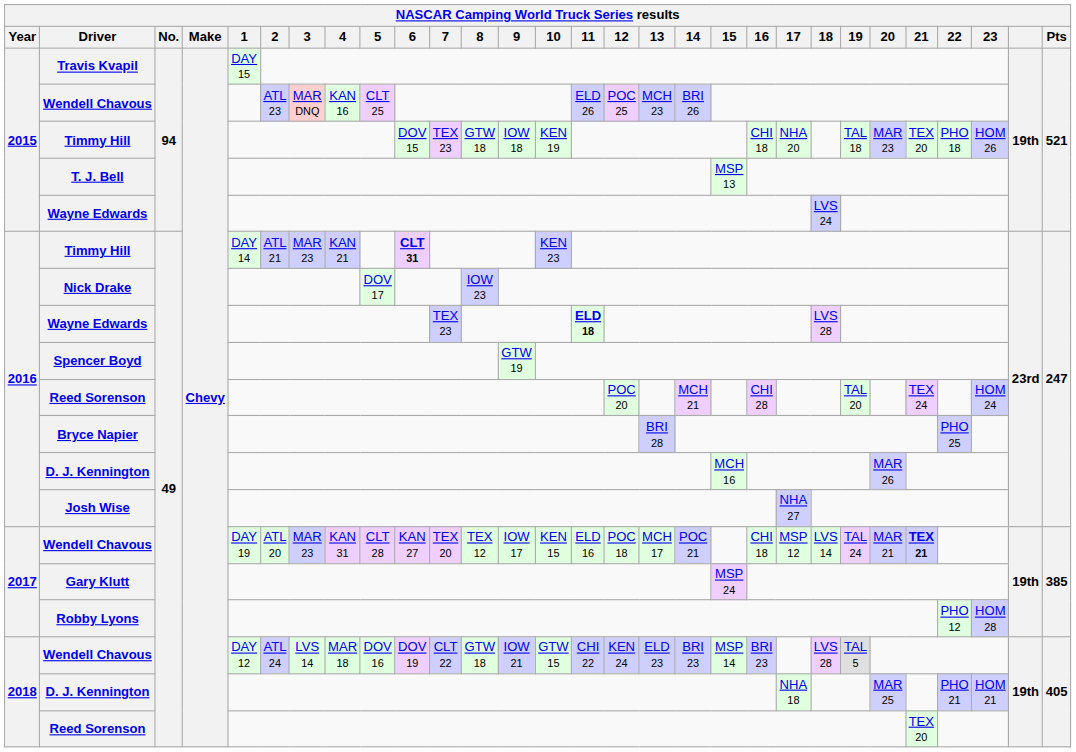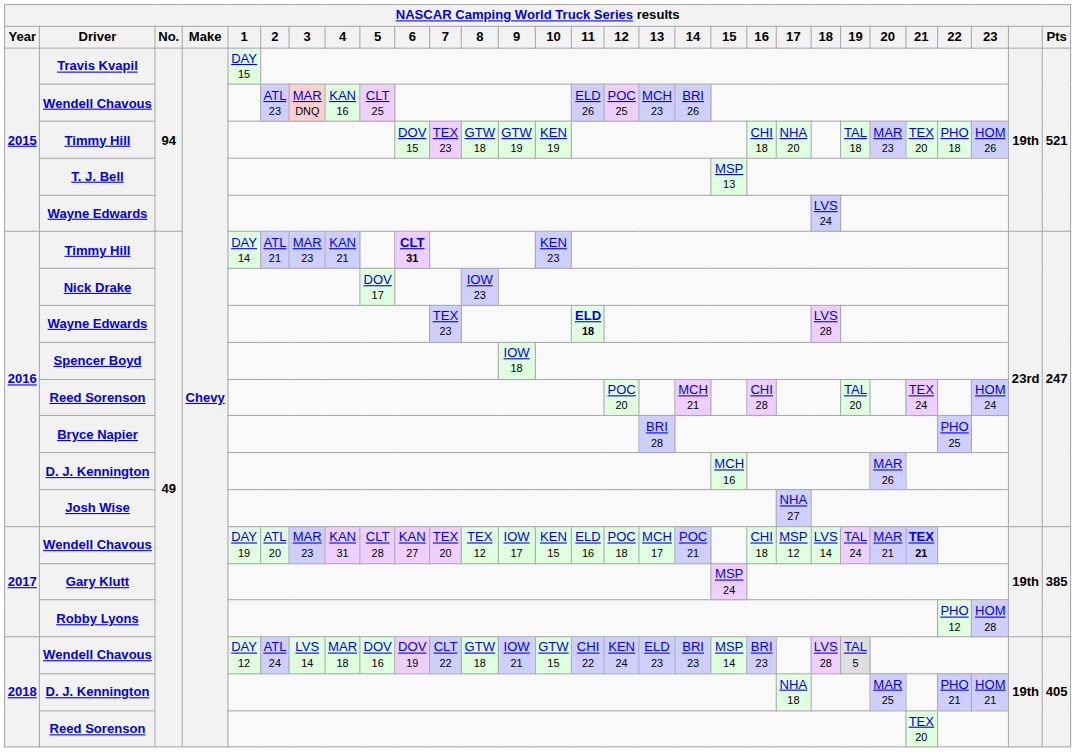 <table class="wikitable" style="text-align:center; font-size:75%">
 <tr>
 <th colspan=45><a href='#'>NASCAR Camping World Truck Series</a> results</th>
 </tr>
 <tr>
 <th>Year</th>
 <th>Driver</th>
 <th>No.</th>
 <th>Make</th>
 <th>1</th>
 <th>2</th>
 <th>3</th>
 <th>4</th>
 <th>5</th>
 <th>6</th>
 <th>7</th>
 <th>8</th>
 <th>9</th>
 <th>10</th>
 <th>11</th>
 <th>12</th>
 <th>13</th>
 <th>14</th>
 <th>15</th>
 <th>16</th>
 <th>17</th>
 <th>18</th>
 <th>19</th>
 <th>20</th>
 <th>21</th>
 <th>22</th>
 <th>23</th>
 <th></th>
 <th>Pts</th>
 </tr>
 <tr>
 <th rowspan=5><a href='#'>2015</a></th>
 <th><a href='#'>Travis Kvapil</a></th>
 <th rowspan=5>94</th>
 <th rowspan=19><a href='#'>Chevy</a></th>
 <td style="background:#DFFFDF;"><a href='#'>DAY</a><br><small>15</small></td>
 <td colspan=22></td>
 <th rowspan=5>19th</th>
 <th rowspan=5>521</th>
 </tr>
 <tr>
 <th><a href='#'>Wendell Chavous</a></th>
 <td></td>
 <td style="background:#CFCFFF;"><a href='#'>ATL</a><br><small>23</small></td>
 <td style="background:#FFCFCF;"><a href='#'>MAR</a><br><small>DNQ</small></td>
 <td style="background:#DFFFDF;"><a href='#'>KAN</a><br><small>16</small></td>
 <td style="background:#EFCFFF;"><a href='#'>CLT</a><br><small>25</small></td>
 <td colspan=5></td>
 <td style="background:#CFCFFF;"><a href='#'>ELD</a><br><small>26</small></td>
 <td style="background:#EFCFFF;"><a href='#'>POC</a><br><small>25</small></td>
 <td style="background:#CFCFFF;"><a href='#'>MCH</a><br><small>23</small></td>
 <td style="background:#CFCFFF;"><a href='#'>BRI</a><br><small>26</small></td>
 <td colspan=9></td>
 </tr>
 <tr>
 <th><a href='#'>Timmy Hill</a></th>
 <td colspan=5></td>
 <td style="background:#DFFFDF;"><a href='#'>DOV</a><br><small>15</small></td>
 <td style="background:#EFCFFF;"><a href='#'>TEX</a><br><small>23</small></td>
 <td style="background:#DFFFDF;"><a href='#'>GTW</a><br><small>18</small></td>
-<td style="background:#DFFFDF;"><a href='#'>IOW</a><br><small>18</small></td>
+<td style="background:#DFFFDF;"><a href='#'>GTW</a><br><small>19</small></td>
 <td style="background:#DFFFDF;"><a href='#'>KEN</a><br><small>19</small></td>
 <td colspan=5></td>
 <td style="background:#DFFFDF;"><a href='#'>CHI</a><br><small>18</small></td>
 <td style="background:#DFFFDF;"><a href='#'>NHA</a><br><small>20</small></td>
 <td></td>
 <td style="background:#DFFFDF;"><a href='#'>TAL</a><br><small>18</small></td>
 <td style="background:#CFCFFF;"><a href='#'>MAR</a><br><small>23</small></td>
 <td style="background:#DFFFDF;"><a href='#'>TEX</a><br><small>20</small></td>
 <td style="background:#DFFFDF;"><a href='#'>PHO</a><br><small>18</small></td>
 <td style="background:#CFCFFF;"><a href='#'>HOM</a><br><small>26</small></td>
 </tr>
 <tr>
 <th><a href='#'>T. J. Bell</a></th>
 <td colspan=14></td>
 <td style="background:#DFFFDF;"><a href='#'>MSP</a><br><small>13</small></td>
 <td colspan=8></td>
 </tr>
 <tr>
 <th><a href='#'>Wayne Edwards</a></th>
 <td colspan=17></td>
 <td style="background:#CFCFFF;"><a href='#'>LVS</a><br><small>24</small></td>
 <td colspan=5></td>
 </tr>
 <tr>
 <th rowspan=8><a href='#'>2016</a></th>
 <th><a href='#'>Timmy Hill</a></th>
 <th rowspan=14>49</th>
 <td style="background:#DFFFDF;"><a href='#'>DAY</a><br><small>14</small></td>
 <td style="background:#CFCFFF;"><a href='#'>ATL</a><br><small>21</small></td>
 <td style="background:#CFCFFF;"><a href='#'>MAR</a><br><small>23</small></td>
 <td style="background:#CFCFFF;"><a href='#'>KAN</a><br><small>21</small></td>
 <td></td>
 <td style="background:#EFCFFF;"><strong><a href='#'>CLT</a><br><small>31</small></strong></td>
 <td colspan=3></td>
 <td style="background:#CFCFFF;"><a href='#'>KEN</a><br><small>23</small></td>
 <td colspan=13></td>
 <th rowspan=8>23rd</th>
 <th rowspan=8>247</th>
 </tr>
 <tr>
 <th><a href='#'>Nick Drake</a></th>
 <td colspan=4></td>
 <td style="background:#DFFFDF;"><a href='#'>DOV</a><br><small>17</small></td>
 <td colspan=2></td>
 <td style="background:#CFCFFF;"><a href='#'>IOW</a><br><small>23</small></td>
 <td colspan=15></td>
 </tr>
 <tr>
 <th><a href='#'>Wayne Edwards</a></th>
 <td colspan=6></td>
 <td style="background:#CFCFFF;"><a href='#'>TEX</a><br><small>23</small></td>
 <td colspan=3></td>
 <td style="background:#DFFFDF;"><strong><a href='#'>ELD</a><br><small>18</small></strong></td>
 <td colspan=6></td>
 <td style="background:#EFCFFF;"><a href='#'>LVS</a><br><small>28</small></td>
 <td colspan=5></td>
 </tr>
 <tr>
 <th><a href='#'>Spencer Boyd</a></th>
 <td colspan=8></td>
-<td style="background:#DFFFDF;"><a href='#'>GTW</a><br><small>19</small></td>
+<td style="background:#DFFFDF;"><a href='#'>IOW</a><br><small>18</small></td>
 <td colspan=14></td>
 </tr>
 <tr>
 <th><a href='#'>Reed Sorenson</a></th>
 <td colspan=11></td>
 <td style="background:#DFFFDF;"><a href='#'>POC</a><br><small>20</small></td>
 <td></td>
 <td style="background:#EFCFFF;"><a href='#'>MCH</a><br><small>21</small></td>
 <td></td>
 <td style="background:#EFCFFF;"><a href='#'>CHI</a><br><small>28</small></td>
 <td colspan=2></td>
 <td style="background:#DFFFDF;"><a href='#'>TAL</a><br><small>20</small></td>
 <td></td>
 <td style="background:#EFCFFF;"><a href='#'>TEX</a><br><small>24</small></td>
 <td></td>
 <td style="background:#CFCFFF;"><a href='#'>HOM</a><br><small>24</small></td>
 </tr>
 <tr>
 <th><a href='#'>Bryce Napier</a></th>
 <td colspan=12></td>
 <td style="background:#CFCFFF;"><a href='#'>BRI</a><br><small>28</small></td>
 <td colspan=8></td>
 <td style="background:#CFCFFF;"><a href='#'>PHO</a><br><small>25</small></td>
 <td></td>
 </tr>
 <tr>
 <th><a href='#'>D. J. Kennington</a></th>
 <td colspan=14></td>
 <td style="background:#DFFFDF;"><a href='#'>MCH</a><br><small>16</small></td>
 <td colspan=4></td>
 <td style="background:#CFCFFF;"><a href='#'>MAR</a><br><small>26</small></td>
 <td colspan=3></td>
 </tr>
 <tr>
 <th><a href='#'>Josh Wise</a></th>
 <td colspan=16></td>
 <td style="background:#CFCFFF;"><a href='#'>NHA</a><br><small>27</small></td>
 <td colspan=6></td>
 </tr>
 <tr>
 <th rowspan=3><a href='#'>2017</a></th>
 <th><a href='#'>Wendell Chavous</a></th>
 <td style="background:#DFFFDF;"><a href='#'>DAY</a><br><small>19</small></td>
 <td style="background:#DFFFDF;"><a href='#'>ATL</a><br><small>20</small></td>
 <td style="background:#CFCFFF;"><a href='#'>MAR</a><br><small>23</small></td>
 <td style="background:#EFCFFF;"><a href='#'>KAN</a><br><small>31</small></td>
 <td style="background:#EFCFFF;"><a href='#'>CLT</a><br><small>28</small></td>
 <td style="background:#EFCFFF;"><a href='#'>KAN</a><br><small>27</small></td>
 <td style="background:#EFCFFF;"><a href='#'>TEX</a><br><small>20</small></td>
 <td style="background:#DFFFDF;"><a href='#'>TEX</a><br><small>12</small></td>
 <td style="background:#DFFFDF;"><a href='#'>IOW</a><br><small>17</small></td>
 <td style="background:#DFFFDF;"><a href='#'>KEN</a><br><small>15</small></td>
 <td style="background:#DFFFDF;"><a href='#'>ELD</a><br><small>16</small></td>
 <td style="background:#DFFFDF;"><a href='#'>POC</a><br><small>18</small></td>
 <td style="background:#DFFFDF;"><a href='#'>MCH</a><br><small>17</small></td>
 <td style="background:#CFCFFF;"><a href='#'>POC</a><br><small>21</small></td>
 <td></td>
 <td style="background:#DFFFDF;"><a href='#'>CHI</a><br><small>18</small></td>
 <td style="background:#DFFFDF;"><a href='#'>MSP</a><br><small>12</small></td>
 <td style="background:#DFFFDF;"><a href='#'>LVS</a><br><small>14</small></td>
 <td style="background:#EFCFFF;"><a href='#'>TAL</a><br><small>24</small></td>
 <td style="background:#CFCFFF;"><a href='#'>MAR</a><br><small>21</small></td>
 <td style="background:#CFCFFF;"><strong><a href='#'>TEX</a><br><small>21</small></strong></td>
 <td colspan=2></td>
 <th rowspan=3>19th</th>
 <th rowspan=3>385</th>
 </tr>
 <tr>
 <th><a href='#'>Gary Klutt</a></th>
 <td colspan=14></td>
 <td style="background:#EFCFFF;"><a href='#'>MSP</a><br><small>24</small></td>
 <td colspan=8></td>
 </tr>
 <tr>
 <th><a href='#'>Robby Lyons</a></th>
 <td colspan=21></td>
 <td style="background:#DFFFDF;"><a href='#'>PHO</a><br><small>12</small></td>
 <td style="background:#CFCFFF;"><a href='#'>HOM</a><br><small>28</small></td>
 </tr>
 <tr>
 <th rowspan=3><a href='#'>2018</a></th>
 <th><a href='#'>Wendell Chavous</a></th>
 <td style="background:#DFFFDF;"><a href='#'>DAY</a><br><small>12</small></td>
 <td style="background:#CFCFFF;"><a href='#'>ATL</a><br><small>24</small></td>
 <td style="background:#DFFFDF;"><a href='#'>LVS</a><br><small>14</small></td>
 <td style="background:#DFFFDF;"><a href='#'>MAR</a><br><small>18</small></td>
 <td style="background:#DFFFDF;"><a href='#'>DOV</a><br><small>16</small></td>
 <td style="background:#EFCFFF;"><a href='#'>DOV</a><br><small>19</small></td>
 <td style="background:#CFCFFF;"><a href='#'>CLT</a><br><small>22</small></td>
 <td style="background:#DFFFDF;"><a href='#'>GTW</a><br><small>18</small></td>
 <td style="background:#CFCFFF;"><a href='#'>IOW</a><br><small>21</small></td>
 <td style="background:#DFFFDF;"><a href='#'>GTW</a><br><small>15</small></td>
 <td style="background:#CFCFFF;"><a href='#'>CHI</a><br><small>22</small></td>
 <td style="background:#CFCFFF;"><a href='#'>KEN</a><br><small>24</small></td>
 <td style="background:#CFCFFF;"><a href='#'>ELD</a><br><small>23</small></td>
 <td style="background:#CFCFFF;"><a href='#'>BRI</a><br><small>23</small></td>
 <td style="background:#DFFFDF;"><a href='#'>MSP</a><br><small>14</small></td>
 <td style="background:#CFCFFF;"><a href='#'>BRI</a><br><small>23</small></td>
 <td></td>
 <td style="background:#EFCFFF;"><a href='#'>LVS</a><br><small>28</small></td>
 <td style="background:#DFDFDF;"><a href='#'>TAL</a><br><small>5</small></td>
 <td colspan=4></td>
 <th rowspan=3>19th</th>
 <th rowspan=3>405</th>
 </tr>
 <tr>
 <th><a href='#'>D. J. Kennington</a></th>
 <td colspan=16></td>
 <td style="background:#DFFFDF;"><a href='#'>NHA</a><br><small>18</small></td>
 <td colspan=2></td>
 <td style="background:#CFCFFF;"><a href='#'>MAR</a><br><small>25</small></td>
 <td></td>
 <td style="background:#CFCFFF;"><a href='#'>PHO</a><br><small>21</small></td>
 <td style="background:#CFCFFF;"><a href='#'>HOM</a><br><small>21</small></td>
 </tr>
 <tr>
 <th><a href='#'>Reed Sorenson</a></th>
 <td colspan=20></td>
 <td style="background:#DFFFDF;"><a href='#'>TEX</a><br><small>20</small></td>
 <td colspan=2></td>
 </tr>
 </table>
